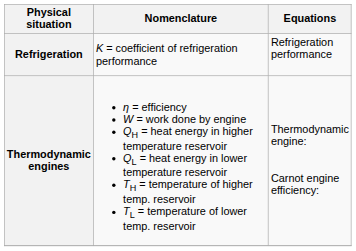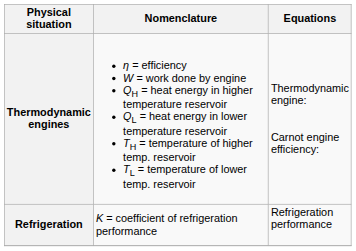 <table class="wikitable">
 <tr>
 <th scope="col" width="100">Physical situation</th>
 <th scope="col" width="250">Nomenclature</th>
 <th scope="col" width="10">Equations</th>
 </tr>
 <tr>
+<th>Thermodynamic engines</th>
+<td><br><ul><li><em>η</em> = efficiency</li><li><em>W</em> = work done by engine</li><li><em>Q</em><sub>H</sub> = heat energy in higher temperature reservoir</li><li><em>Q</em><sub>L</sub> = heat energy in lower temperature reservoir</li><li><em>T</em><sub>H</sub> = temperature of higher temp. reservoir</li><li><em>T</em><sub>L</sub> = temperature of lower temp. reservoir</li></ul></td>
+<td>Thermodynamic engine:<br><br><br>Carnot engine efficiency:<br></td>
+</tr>
+<tr>
 <th>Refrigeration</th>
 <td><em>K</em> = coefficient of refrigeration performance</td>
 <td>Refrigeration performance<br><br></td>
 </tr>
 <tr>
-<th>Thermodynamic engines</th>
-<td><br><ul><li><em>η</em> = efficiency</li><li><em>W</em> = work done by engine</li><li><em>Q</em><sub>H</sub> = heat energy in higher temperature reservoir</li><li><em>Q</em><sub>L</sub> = heat energy in lower temperature reservoir</li><li><em>T</em><sub>H</sub> = temperature of higher temp. reservoir</li><li><em>T</em><sub>L</sub> = temperature of lower temp. reservoir</li></ul></td>
-<td>Thermodynamic engine:<br><br><br>Carnot engine efficiency:<br></td>
-</tr>
-<tr>
 </tr>
 </table>
